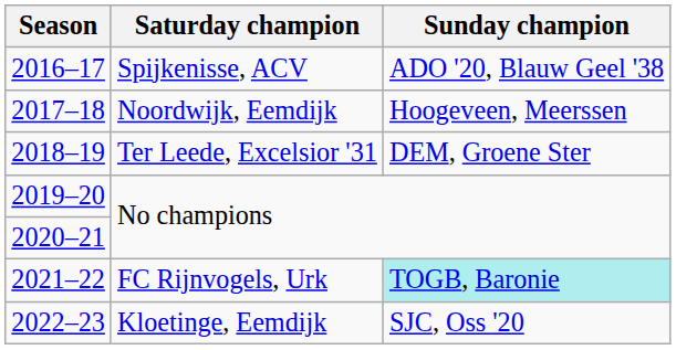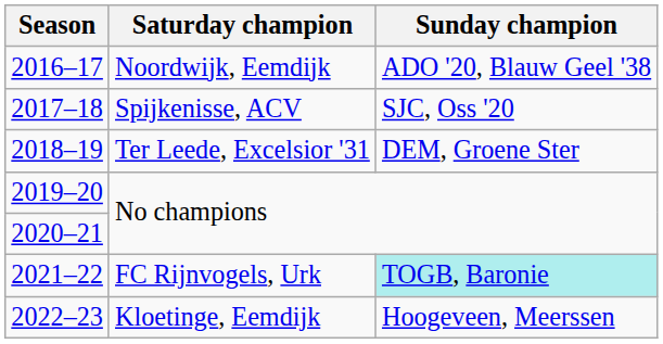 <table class="wikitable">
 <tr>
 <th>Season</th>
 <th>Saturday champion</th>
 <th>Sunday champion</th>
 </tr>
 <tr>
 <td><a href='#'>2016–17</a></td>
-<td><a href='#'>Spijkenisse</a>, <a href='#'>ACV</a></td>
+<td><a href='#'>Noordwijk</a>, <a href='#'>Eemdijk</a></td>
 <td><a href='#'>ADO '20</a>, <a href='#'>Blauw Geel '38</a></td>
 </tr>
 <tr>
 <td><a href='#'>2017–18</a></td>
-<td><a href='#'>Noordwijk</a>, <a href='#'>Eemdijk</a></td>
-<td><a href='#'>Hoogeveen</a>, <a href='#'>Meerssen</a></td>
+<td><a href='#'>Spijkenisse</a>, <a href='#'>ACV</a></td>
+<td><a href='#'>SJC</a>, <a href='#'>Oss '20</a></td>
 </tr>
 <tr>
 <td><a href='#'>2018–19</a></td>
 <td><a href='#'>Ter Leede</a>, <a href='#'>Excelsior '31</a></td>
 <td><a href='#'>DEM</a>, <a href='#'>Groene Ster</a></td>
 </tr>
 <tr>
 <td><a href='#'>2019–20</a></td>
 <td colspan="2" rowspan="2">No champions</td>
 </tr>
 <tr>
 <td><a href='#'>2020–21</a></td>
 </tr>
 <tr>
 <td><a href='#'>2021–22</a></td>
 <td><a href='#'>FC Rijnvogels</a>, <a href='#'>Urk</a></td>
 <td style="background: paleturquoise;"><a href='#'>TOGB</a>, <a href='#'>Baronie</a></td>
 </tr>
 <tr>
 <td><a href='#'>2022–23</a></td>
 <td><a href='#'>Kloetinge</a>, <a href='#'>Eemdijk</a></td>
-<td><a href='#'>SJC</a>, <a href='#'>Oss '20</a></td>
+<td><a href='#'>Hoogeveen</a>, <a href='#'>Meerssen</a></td>
 </tr>
 </table>
